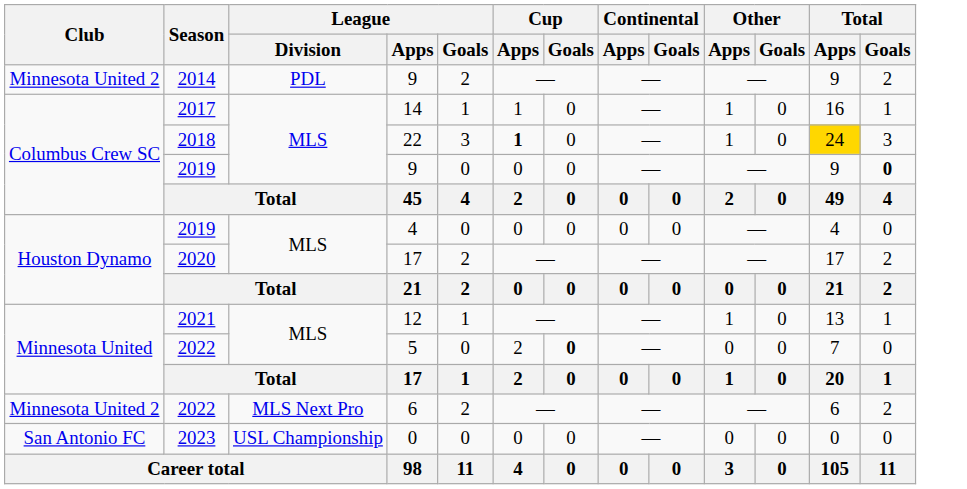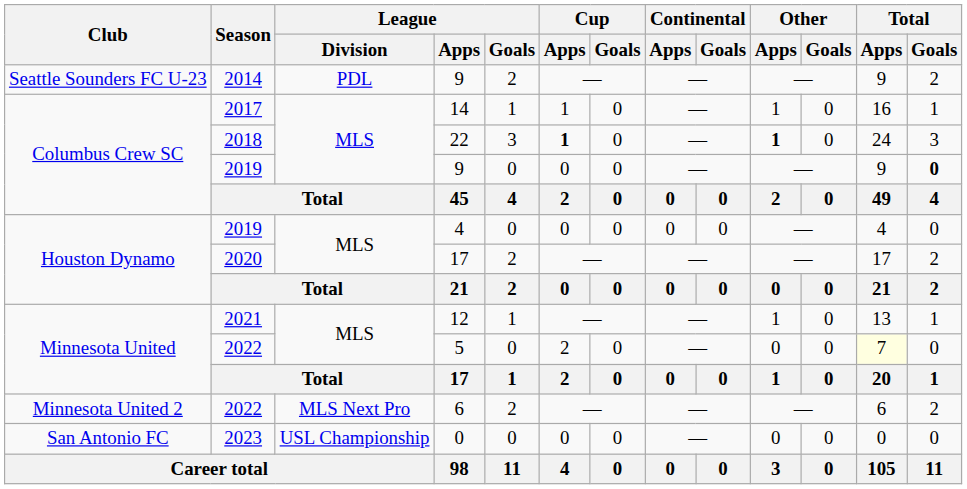 <table class="wikitable" style="text-align:center">
 <tr>
 <th rowspan=2>Club</th>
 <th rowspan=2>Season</th>
 <th colspan=3>League</th>
 <th colspan=2>Cup</th>
 <th colspan=2>Continental</th>
 <th colspan=2>Other</th>
 <th colspan=2>Total</th>
 </tr>
 <tr>
 <th>Division</th>
 <th>Apps</th>
 <th>Goals</th>
 <th>Apps</th>
 <th>Goals</th>
 <th>Apps</th>
 <th>Goals</th>
 <th>Apps</th>
 <th>Goals</th>
 <th>Apps</th>
 <th>Goals</th>
 </tr>
 <tr>
-<td><a href='#'>Minnesota United 2</a></td>
+<td><a href='#'>Seattle Sounders FC U-23</a></td>
 <td><a href='#'>2014</a></td>
 <td><a href='#'>PDL</a></td>
 <td>9</td>
 <td>2</td>
 <td colspan=2>—</td>
 <td colspan=2>—</td>
 <td colspan=2>—</td>
 <td>9</td>
 <td>2</td>
 </tr>
 <tr>
 <td rowspan=4><a href='#'>Columbus Crew SC</a></td>
 <td><a href='#'>2017</a></td>
 <td rowspan=3><a href='#'>MLS</a></td>
 <td>14</td>
 <td>1</td>
 <td>1</td>
 <td>0</td>
 <td colspan=2>—</td>
 <td>1</td>
 <td>0</td>
 <td>16</td>
 <td>1</td>
 </tr>
 <tr>
 <td><a href='#'>2018</a></td>
 <td>22</td>
 <td>3</td>
 <td><strong>1</strong></td>
 <td>0</td>
 <td colspan=2>—</td>
-<td>1</td>
+<td><strong>1</strong></td>
 <td>0</td>
-<td style="background: gold;">24</td>
+<td>24</td>
 <td>3</td>
 </tr>
 <tr>
 <td><a href='#'>2019</a></td>
 <td>9</td>
 <td>0</td>
 <td>0</td>
 <td>0</td>
 <td colspan=2>—</td>
 <td colspan=2>—</td>
 <td>9</td>
 <td><strong>0</strong></td>
 </tr>
 <tr>
 <th colspan=2>Total</th>
 <th>45</th>
 <th>4</th>
 <th>2</th>
 <th>0</th>
 <th>0</th>
 <th>0</th>
 <th>2</th>
 <th>0</th>
 <th>49</th>
 <th>4</th>
 </tr>
 <tr>
 <td rowspan=3><a href='#'>Houston Dynamo</a></td>
 <td><a href='#'>2019</a></td>
 <td rowspan=2>MLS</td>
 <td>4</td>
 <td>0</td>
 <td>0</td>
 <td>0</td>
 <td>0</td>
 <td>0</td>
 <td colspan=2>—</td>
 <td>4</td>
 <td>0</td>
 </tr>
 <tr>
 <td><a href='#'>2020</a></td>
 <td>17</td>
 <td>2</td>
 <td colspan=2>—</td>
 <td colspan=2>—</td>
 <td colspan=2>—</td>
 <td>17</td>
 <td>2</td>
 </tr>
 <tr>
 <th colspan=2>Total</th>
 <th>21</th>
 <th>2</th>
 <th>0</th>
 <th>0</th>
 <th>0</th>
 <th>0</th>
 <th>0</th>
 <th>0</th>
 <th>21</th>
 <th>2</th>
 </tr>
 <tr>
 <td rowspan=3><a href='#'>Minnesota United</a></td>
 <td><a href='#'>2021</a></td>
 <td rowspan=2>MLS</td>
 <td>12</td>
 <td>1</td>
 <td colspan=2>—</td>
 <td colspan=2>—</td>
 <td>1</td>
 <td>0</td>
 <td>13</td>
 <td>1</td>
 </tr>
 <tr>
 <td><a href='#'>2022</a></td>
 <td>5</td>
 <td>0</td>
 <td>2</td>
-<td><strong>0</strong></td>
+<td>0</td>
 <td colspan=2>—</td>
 <td>0</td>
 <td>0</td>
-<td>7</td>
+<td style="background: lightyellow;">7</td>
 <td>0</td>
 </tr>
 <tr>
 <th colspan=2>Total</th>
 <th>17</th>
 <th>1</th>
 <th>2</th>
 <th>0</th>
 <th>0</th>
 <th>0</th>
 <th>1</th>
 <th>0</th>
 <th>20</th>
 <th>1</th>
 </tr>
 <tr>
 <td><a href='#'>Minnesota United 2</a></td>
 <td><a href='#'>2022</a></td>
 <td><a href='#'>MLS Next Pro</a></td>
 <td>6</td>
 <td>2</td>
 <td colspan=2>—</td>
 <td colspan=2>—</td>
 <td colspan=2>—</td>
 <td>6</td>
 <td>2</td>
 </tr>
 <tr>
 <td><a href='#'>San Antonio FC</a></td>
 <td><a href='#'>2023</a></td>
 <td><a href='#'>USL Championship</a></td>
 <td>0</td>
 <td>0</td>
 <td>0</td>
 <td>0</td>
 <td colspan=2>—</td>
 <td>0</td>
 <td>0</td>
 <td>0</td>
 <td>0</td>
 </tr>
 <tr>
 <th colspan=3>Career total</th>
 <th>98</th>
 <th>11</th>
 <th>4</th>
 <th>0</th>
 <th>0</th>
 <th>0</th>
 <th>3</th>
 <th>0</th>
 <th>105</th>
 <th>11</th>
 </tr>
 </table>
